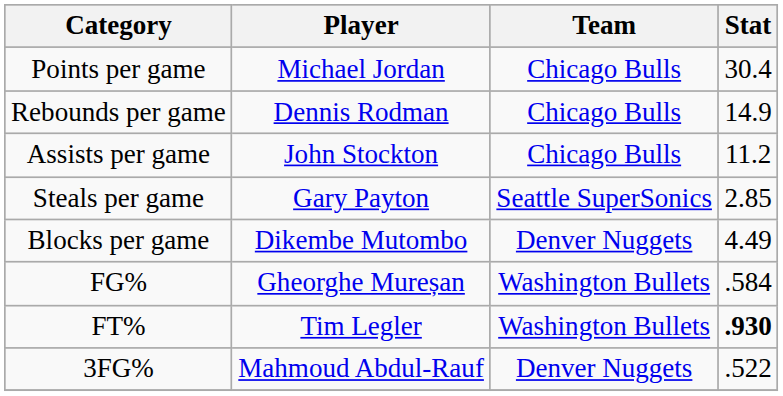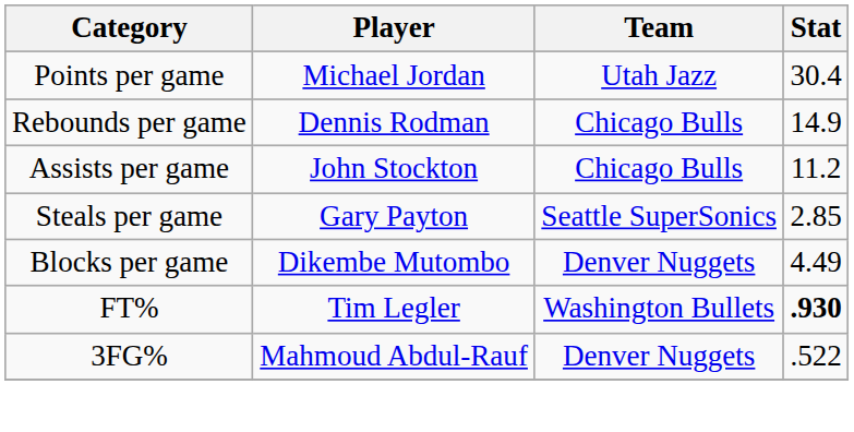 <table class="wikitable" style="text-align:center">
 <tr>
 <th>Category</th>
 <th>Player</th>
 <th>Team</th>
 <th>Stat</th>
 </tr>
 <tr>
 <td>Points per game</td>
 <td><a href='#'>Michael Jordan</a></td>
-<td><a href='#'>Chicago Bulls</a></td>
+<td><a href='#'>Utah Jazz</a></td>
 <td>30.4</td>
 </tr>
 <tr>
 <td>Rebounds per game</td>
 <td><a href='#'>Dennis Rodman</a></td>
 <td><a href='#'>Chicago Bulls</a></td>
 <td>14.9</td>
 </tr>
 <tr>
 <td>Assists per game</td>
 <td><a href='#'>John Stockton</a></td>
 <td><a href='#'>Chicago Bulls</a></td>
 <td>11.2</td>
 </tr>
 <tr>
 <td>Steals per game</td>
 <td><a href='#'>Gary Payton</a></td>
 <td><a href='#'>Seattle SuperSonics</a></td>
 <td>2.85</td>
 </tr>
 <tr>
 <td>Blocks per game</td>
 <td><a href='#'>Dikembe Mutombo</a></td>
 <td><a href='#'>Denver Nuggets</a></td>
 <td>4.49</td>
 </tr>
 <tr>
-<td>FG%</td>
-<td><a href='#'>Gheorghe Mureșan</a></td>
-<td><a href='#'>Washington Bullets</a></td>
-<td>.584</td>
-</tr>
-<tr>
 <td>FT%</td>
 <td><a href='#'>Tim Legler</a></td>
 <td><a href='#'>Washington Bullets</a></td>
 <td><strong>.930</strong></td>
 </tr>
 <tr>
 <td>3FG%</td>
 <td><a href='#'>Mahmoud Abdul-Rauf</a></td>
 <td><a href='#'>Denver Nuggets</a></td>
 <td>.522</td>
 </tr>
 <tr>
 </tr>
 </table>
